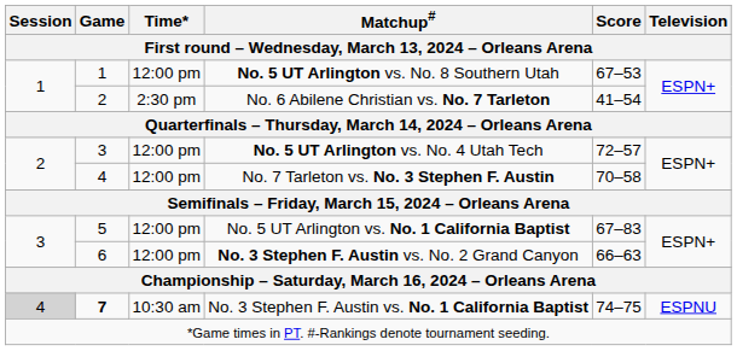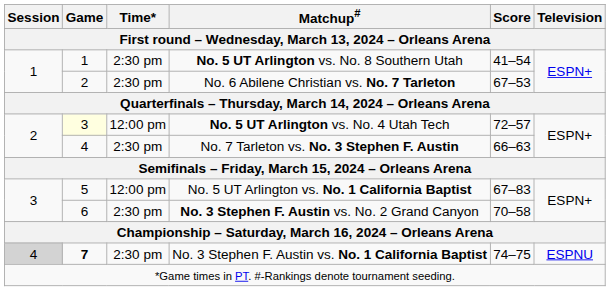 <table class="wikitable" style="font-size: 95%;text-align:center">
 <tr>
 <th>Session</th>
 <th>Game</th>
 <th>Time*</th>
 <th>Matchup<sup>#</sup></th>
 <th>Score</th>
 <th>Television</th>
 </tr>
 <tr>
 <th colspan="6">First round – Wednesday, March 13, 2024 – Orleans Arena</th>
 </tr>
 <tr>
 <td rowspan="2">1</td>
 <td>1</td>
-<td>12:00 pm</td>
+<td>2:30 pm</td>
 <td><strong>No. 5 UT Arlington</strong> vs. No. 8 Southern Utah</td>
-<td>67–53</td>
+<td>41–54</td>
 <td rowspan="2"><a href='#'>ESPN+</a></td>
 </tr>
 <tr>
 <td>2</td>
 <td>2:30 pm</td>
 <td>No. 6 Abilene Christian vs. <strong>No. 7 Tarleton</strong></td>
-<td>41–54</td>
+<td>67–53</td>
 </tr>
 <tr>
 <th colspan="6">Quarterfinals – Thursday, March 14, 2024 – Orleans Arena</th>
 </tr>
 <tr>
 <td rowspan="2">2</td>
-<td>3</td>
+<td style="background: lightyellow;">3</td>
 <td>12:00 pm</td>
 <td><strong>No. 5 UT Arlington</strong> vs. No. 4 Utah Tech</td>
 <td>72–57</td>
 <td rowspan="2">ESPN+</td>
 </tr>
 <tr>
 <td>4</td>
-<td>12:00 pm</td>
+<td>2:30 pm</td>
 <td>No. 7 Tarleton vs. <strong>No. 3 Stephen F. Austin</strong></td>
-<td>70–58</td>
+<td>66–63</td>
 </tr>
 <tr>
 <th colspan="6">Semifinals – Friday, March 15, 2024 – Orleans Arena</th>
 </tr>
 <tr>
 <td rowspan="2">3</td>
 <td>5</td>
 <td>12:00 pm</td>
 <td>No. 5 UT Arlington vs. <strong>No. 1 California Baptist</strong></td>
 <td>67–83</td>
 <td rowspan="2">ESPN+</td>
 </tr>
 <tr>
 <td>6</td>
-<td>12:00 pm</td>
+<td>2:30 pm</td>
 <td><strong>No. 3 Stephen F. Austin</strong> vs. No. 2 Grand Canyon</td>
-<td>66–63</td>
+<td>70–58</td>
 </tr>
 <tr>
 <th colspan="6">Championship – Saturday, March 16, 2024 – Orleans Arena</th>
 </tr>
 <tr>
 <td style="background: lightgrey;">4</td>
 <td><strong>7</strong></td>
-<td>10:30 am</td>
+<td>2:30 pm</td>
 <td>No. 3 Stephen F. Austin vs. <strong>No. 1 California Baptist</strong></td>
 <td>74–75</td>
 <td><a href='#'>ESPNU</a></td>
 </tr>
 <tr>
 <td colspan="6"><small>*Game times in <a href='#'>PT</a>. #-Rankings denote tournament seeding.</small></td>
 </tr>
 </table>
